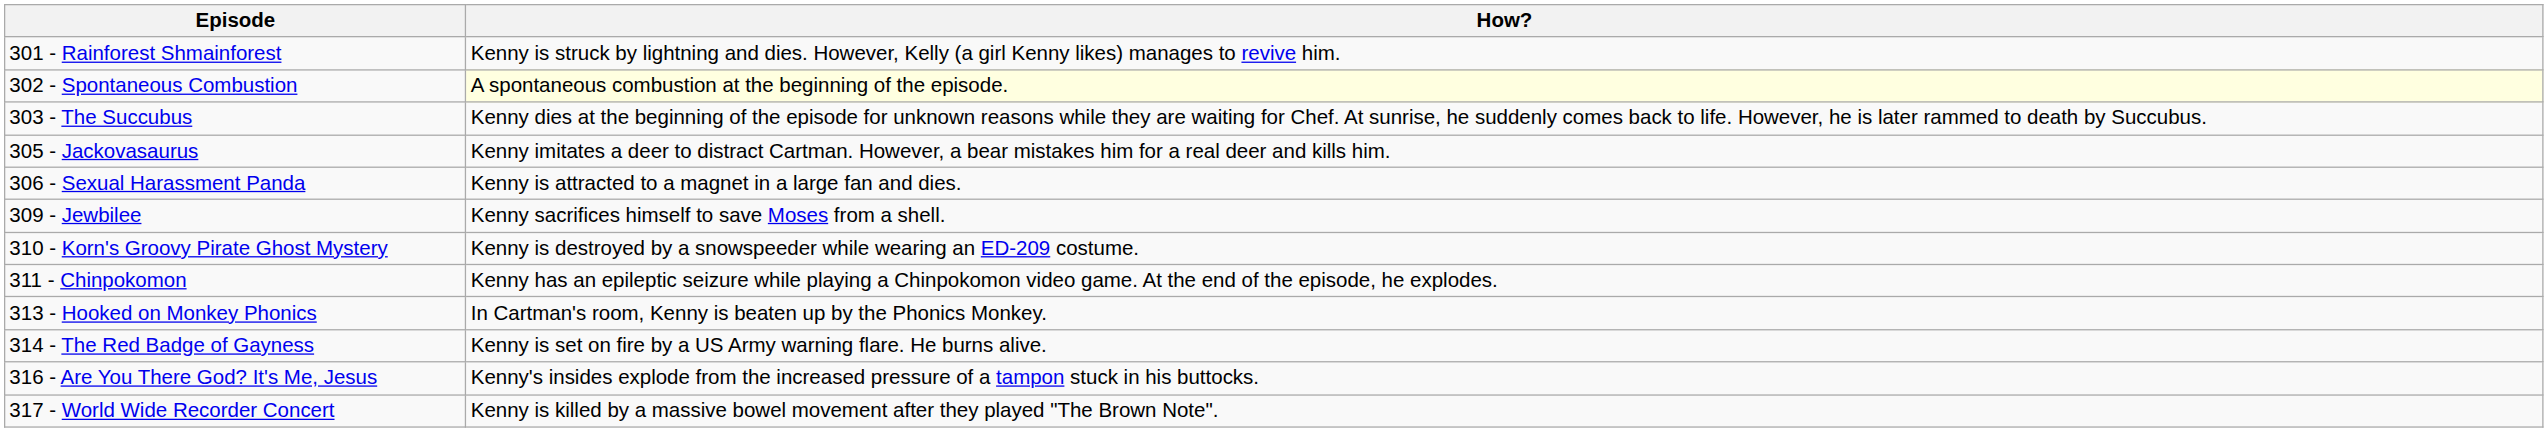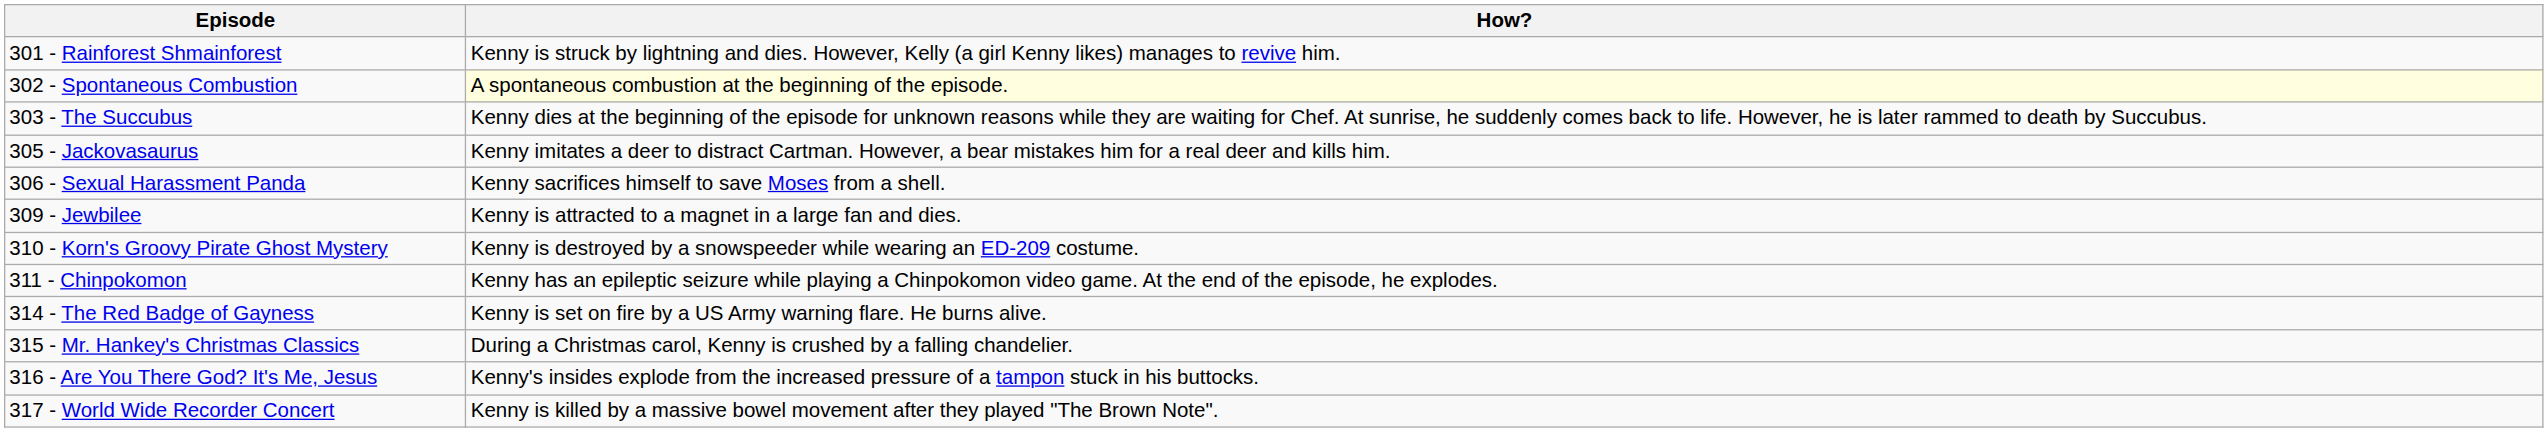 <table class="wikitable" width="100%">
 <tr>
 <th>Episode</th>
 <th>How?</th>
 </tr>
 <tr>
 <td>301 - <a href='#'>Rainforest Shmainforest</a></td>
 <td>Kenny is struck by lightning and dies. However, Kelly (a girl Kenny likes) manages to <a href='#'>revive</a> him.</td>
 </tr>
 <tr>
 <td>302 - <a href='#'>Spontaneous Combustion</a></td>
 <td style="background: lightyellow;">A spontaneous combustion at the beginning of the episode.</td>
 </tr>
 <tr>
 <td>303 - <a href='#'>The Succubus</a></td>
 <td>Kenny dies at the beginning of the episode for unknown reasons while they are waiting for Chef. At sunrise, he suddenly comes back to life. However, he is later rammed to death by Succubus.</td>
 </tr>
 <tr>
 <td>305 - <a href='#'>Jackovasaurus</a></td>
 <td>Kenny imitates a deer to distract Cartman. However, a bear mistakes him for a real deer and kills him.</td>
 </tr>
 <tr>
 <td>306 - <a href='#'>Sexual Harassment Panda</a></td>
-<td>Kenny is attracted to a magnet in a large fan and dies.</td>
+<td>Kenny sacrifices himself to save <a href='#'>Moses</a> from a shell.</td>
 </tr>
 <tr>
 <td>309 - <a href='#'>Jewbilee</a></td>
-<td>Kenny sacrifices himself to save <a href='#'>Moses</a> from a shell.</td>
+<td>Kenny is attracted to a magnet in a large fan and dies.</td>
 </tr>
 <tr>
 <td>310 - <a href='#'>Korn's Groovy Pirate Ghost Mystery</a></td>
 <td>Kenny is destroyed by a snowspeeder while wearing an <a href='#'>ED-209</a> costume.</td>
 </tr>
 <tr>
 <td>311 - <a href='#'>Chinpokomon</a></td>
 <td>Kenny has an epileptic seizure while playing a Chinpokomon video game. At the end of the episode, he explodes.</td>
 </tr>
 <tr>
-<td>313 - <a href='#'>Hooked on Monkey Phonics</a></td>
-<td>In Cartman's room, Kenny is beaten up by the Phonics Monkey.</td>
+<td>314 - <a href='#'>The Red Badge of Gayness</a></td>
+<td>Kenny is set on fire by a US Army warning flare. He burns alive.</td>
 </tr>
 <tr>
-<td>314 - <a href='#'>The Red Badge of Gayness</a></td>
-<td>Kenny is set on fire by a US Army warning flare. He burns alive.</td>
+<td>315 - <a href='#'>Mr. Hankey's Christmas Classics</a></td>
+<td>During a Christmas carol, Kenny is crushed by a falling chandelier.</td>
 </tr>
 <tr>
 <td>316 - <a href='#'>Are You There God? It's Me, Jesus</a></td>
 <td>Kenny's insides explode from the increased pressure of a <a href='#'>tampon</a> stuck in his buttocks.</td>
 </tr>
 <tr>
 <td>317 - <a href='#'>World Wide Recorder Concert</a></td>
 <td>Kenny is killed by a massive bowel movement after they played "The Brown Note".</td>
 </tr>
 </table>
